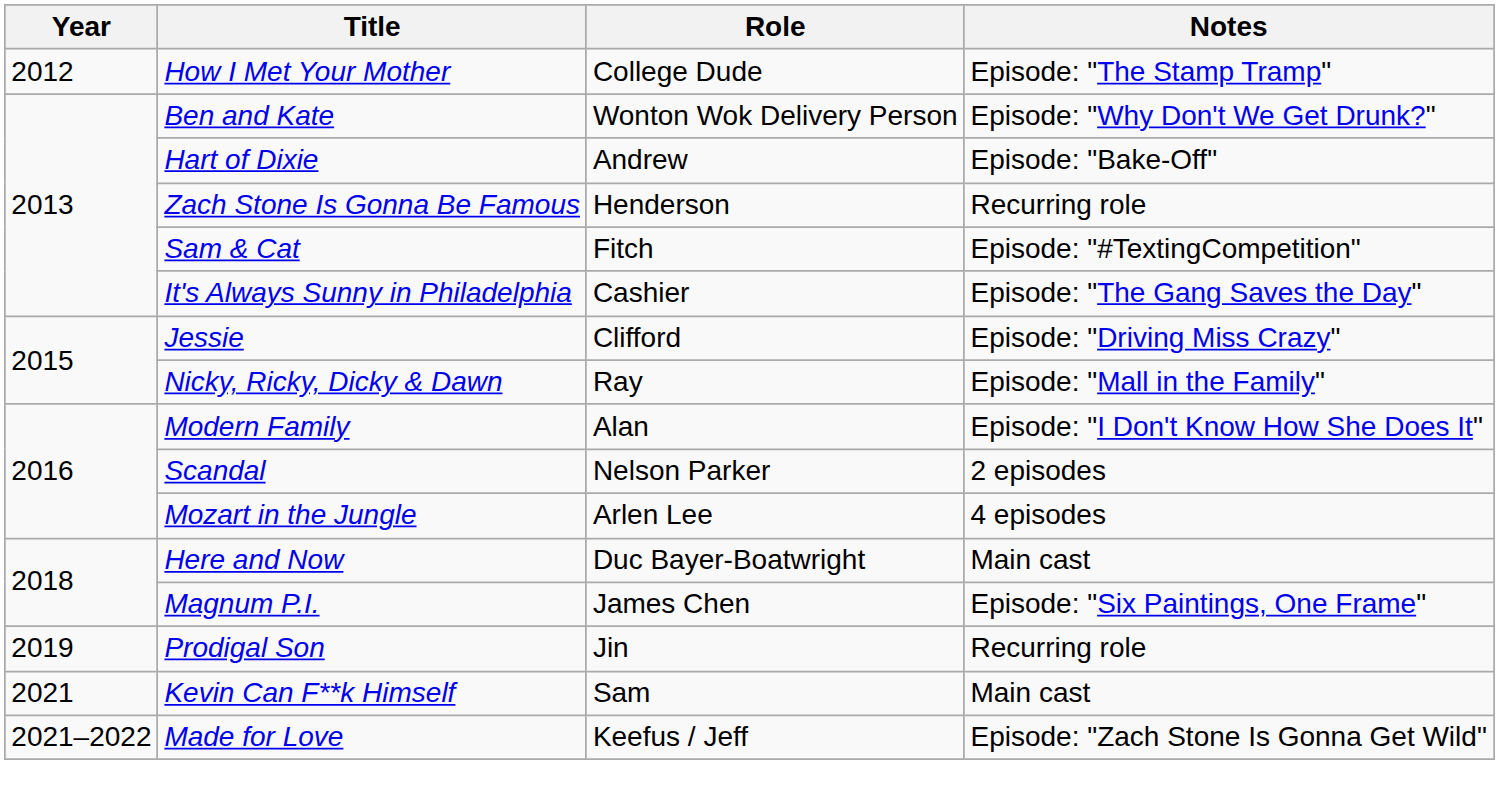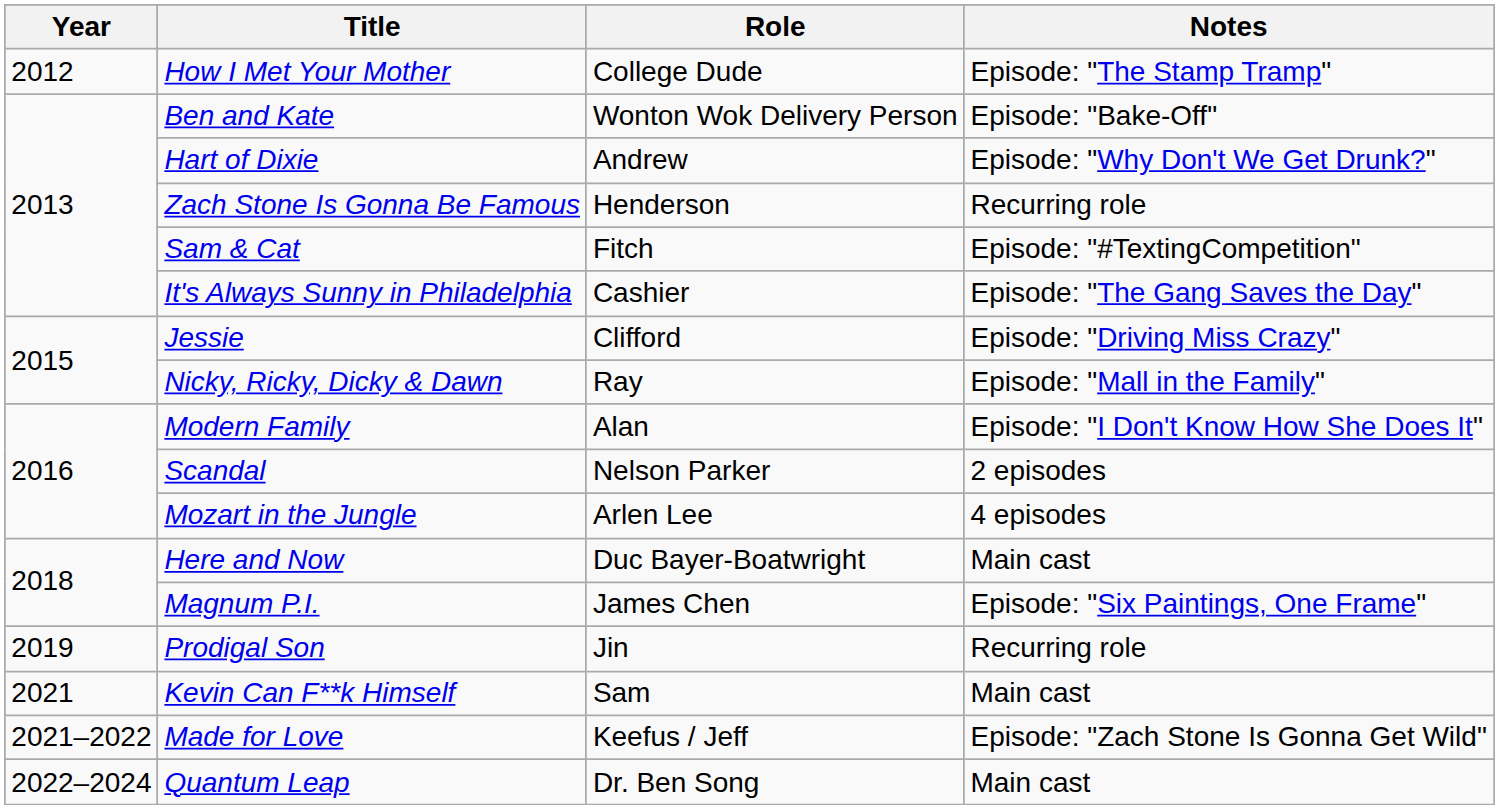 <table class="wikitable plainrowheaders sortable">
 <tr>
 <th>Year</th>
 <th>Title</th>
 <th>Role</th>
 <th>Notes</th>
 </tr>
 <tr>
 <td>2012</td>
 <td><em><a href='#'>How I Met Your Mother</a></em></td>
 <td>College Dude</td>
 <td>Episode: "<a href='#'>The Stamp Tramp</a>"</td>
 </tr>
 <tr>
 <td rowspan="5">2013</td>
 <td><em><a href='#'>Ben and Kate</a></em></td>
 <td>Wonton Wok Delivery Person</td>
-<td>Episode: "<a href='#'>Why Don't We Get Drunk?</a>"</td>
+<td>Episode: "Bake-Off"</td>
 </tr>
 <tr>
 <td><em><a href='#'>Hart of Dixie</a></em></td>
 <td>Andrew</td>
-<td>Episode: "Bake-Off"</td>
+<td>Episode: "<a href='#'>Why Don't We Get Drunk?</a>"</td>
 </tr>
 <tr>
 <td><em><a href='#'>Zach Stone Is Gonna Be Famous</a></em></td>
 <td>Henderson</td>
 <td>Recurring role</td>
 </tr>
 <tr>
 <td><em><a href='#'>Sam & Cat</a></em></td>
 <td>Fitch</td>
 <td>Episode: "#TextingCompetition"</td>
 </tr>
 <tr>
 <td><em><a href='#'>It's Always Sunny in Philadelphia</a></em></td>
 <td>Cashier</td>
 <td>Episode: "<a href='#'>The Gang Saves the Day</a>"</td>
 </tr>
 <tr>
 <td rowspan="2">2015</td>
 <td><em><a href='#'>Jessie</a></em></td>
 <td>Clifford</td>
 <td>Episode: "<a href='#'>Driving Miss Crazy</a>"</td>
 </tr>
 <tr>
 <td><em><a href='#'>Nicky, Ricky, Dicky & Dawn</a></em></td>
 <td>Ray</td>
 <td>Episode: "<a href='#'>Mall in the Family</a>"</td>
 </tr>
 <tr>
 <td rowspan="3">2016</td>
 <td><em><a href='#'>Modern Family</a></em></td>
 <td>Alan</td>
 <td>Episode: "<a href='#'>I Don't Know How She Does It</a>"</td>
 </tr>
 <tr>
 <td><em><a href='#'>Scandal</a></em></td>
 <td>Nelson Parker</td>
 <td>2 episodes</td>
 </tr>
 <tr>
 <td><em><a href='#'>Mozart in the Jungle</a></em></td>
 <td>Arlen Lee</td>
 <td>4 episodes</td>
 </tr>
 <tr>
 <td rowspan="2">2018</td>
 <td><em><a href='#'>Here and Now</a></em></td>
 <td>Duc Bayer-Boatwright</td>
 <td>Main cast</td>
 </tr>
 <tr>
 <td><em><a href='#'>Magnum P.I.</a></em></td>
 <td>James Chen</td>
 <td>Episode: "<a href='#'>Six Paintings, One Frame</a>"</td>
 </tr>
 <tr>
 <td>2019</td>
 <td><em><a href='#'>Prodigal Son</a></em></td>
 <td>Jin</td>
 <td>Recurring role</td>
 </tr>
 <tr>
 <td>2021</td>
 <td><em><a href='#'>Kevin Can F**k Himself</a></em></td>
 <td>Sam</td>
 <td>Main cast</td>
 </tr>
 <tr>
 <td>2021–2022</td>
 <td><em><a href='#'>Made for Love</a></em></td>
 <td>Keefus / Jeff</td>
 <td>Episode: "Zach Stone Is Gonna Get Wild"</td>
 </tr>
+<tr>
+<td>2022–2024</td>
+<td><em><a href='#'>Quantum Leap</a></em></td>
+<td>Dr. Ben Song</td>
+<td>Main cast</td>
+</tr>
 </table>
